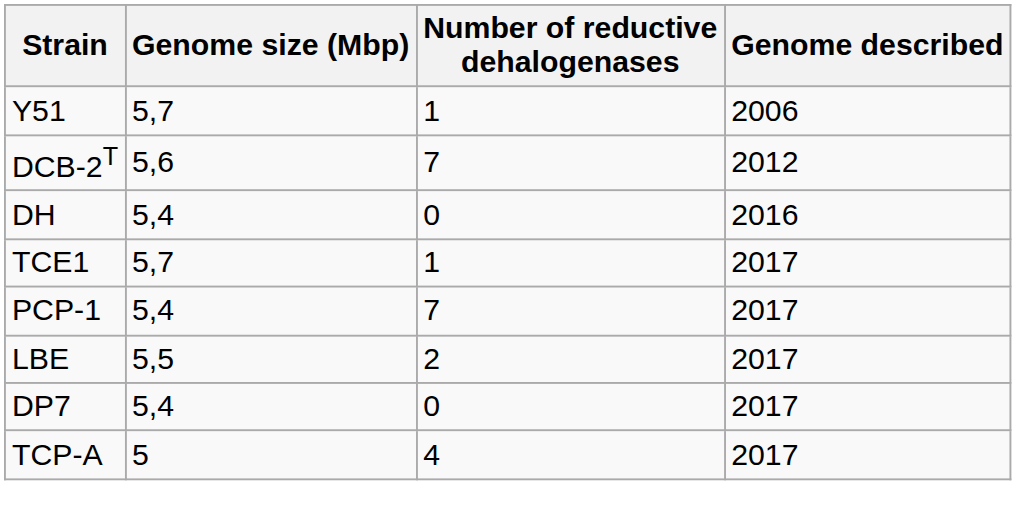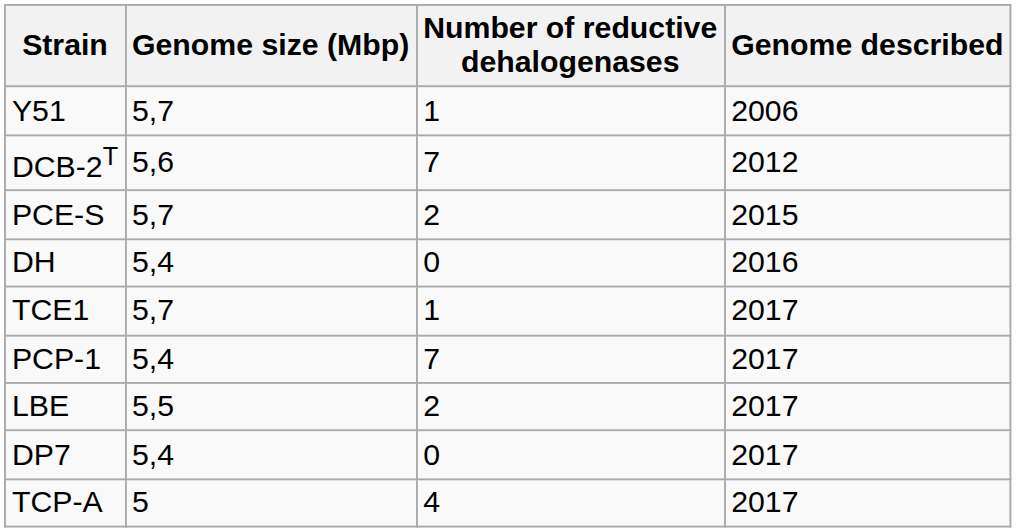 <table class="wikitable">
 <tr>
 <th>Strain</th>
 <th>Genome size (Mbp)</th>
 <th>Number of reductive<br>dehalogenases</th>
 <th>Genome described</th>
 </tr>
 <tr>
 <td>Y51</td>
 <td>5,7</td>
 <td>1</td>
 <td>2006</td>
 </tr>
 <tr>
 <td>DCB-2<sup>T</sup></td>
 <td>5,6</td>
 <td>7</td>
 <td>2012</td>
+</tr>
+<tr>
+<td>PCE-S</td>
+<td>5,7</td>
+<td>2</td>
+<td>2015</td>
 </tr>
 <tr>
 <td>DH</td>
 <td>5,4</td>
 <td>0</td>
 <td>2016</td>
 </tr>
 <tr>
 <td>TCE1</td>
 <td>5,7</td>
 <td>1</td>
 <td>2017</td>
 </tr>
 <tr>
 <td>PCP-1</td>
 <td>5,4</td>
 <td>7</td>
 <td>2017</td>
 </tr>
 <tr>
 <td>LBE</td>
 <td>5,5</td>
 <td>2</td>
 <td>2017</td>
 </tr>
 <tr>
 <td>DP7</td>
 <td>5,4</td>
 <td>0</td>
 <td>2017</td>
 </tr>
 <tr>
 <td>TCP-A</td>
 <td>5</td>
 <td>4</td>
 <td>2017</td>
 </tr>
 </table>
